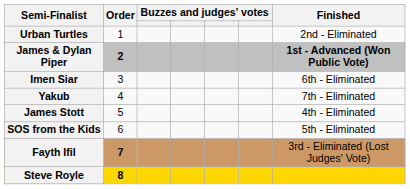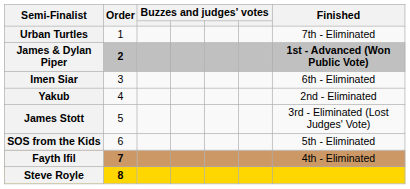 <table class="wikitable plainrowheaders sortable" style="text-align:center;">
 <tr>
 <th scope="col" rowspan="2" class="unsortable" style="width:17em;">Semi-Finalist </th>
 <th scope="col" rowspan="2" style="width:1em;">Order</th>
 <th scope="col" colspan="4" class="unsortable" style="width:24em;">Buzzes and judges' votes</th>
 <th scope="col" rowspan="2" style="width:23em;">Finished </th>
 </tr>
 <tr>
 <th scope="col" class="unsortable" style="width:6em;"></th>
 <th scope="col" class="unsortable" style="width:6em;"></th>
 <th scope="col" class="unsortable" style="width:6em;"></th>
 <th scope="col" class="unsortable" style="width:6em;"></th>
 </tr>
 <tr>
 <th scope="row">Urban Turtles</th>
 <td>1</td>
 <td style="text-align:center;"></td>
 <td style="text-align:center;"></td>
 <td style="text-align:center;"></td>
 <td style="text-align:center;"></td>
-<td>2nd - Eliminated</td>
+<td>7th - Eliminated</td>
 </tr>
 <tr bgcolor=silver>
 <th scope="row"><strong>James & Dylan Piper</strong></th>
 <td><strong>2</strong></td>
 <td style="text-align:center;"></td>
 <td style="text-align:center;"></td>
 <td style="text-align:center;"></td>
 <td style="text-align:center;"></td>
 <td><strong>1st - Advanced (Won Public Vote)</strong></td>
 </tr>
 <tr>
 <th scope="row">Imen Siar</th>
 <td>3</td>
 <td style="text-align:center;"></td>
 <td style="text-align:center;"></td>
 <td style="text-align:center;"></td>
 <td style="text-align:center;"></td>
 <td>6th - Eliminated</td>
 </tr>
 <tr>
 <th scope="row">Yakub</th>
 <td>4</td>
 <td style="text-align:center;"></td>
 <td style="text-align:center;"></td>
 <td style="text-align:center;"></td>
 <td style="text-align:center;"></td>
-<td>7th - Eliminated</td>
+<td>2nd - Eliminated</td>
 </tr>
 <tr>
 <th scope="row">James Stott</th>
 <td>5</td>
 <td style="text-align:center;"></td>
 <td style="text-align:center;"></td>
 <td style="text-align:center;"></td>
 <td style="text-align:center;"></td>
-<td>4th - Eliminated</td>
+<td>3rd - Eliminated (Lost Judges' Vote)</td>
 </tr>
 <tr>
 <th scope="row">SOS from the Kids</th>
 <td>6</td>
 <td style="text-align:center;"></td>
 <td style="text-align:center;"></td>
 <td style="text-align:center;"></td>
 <td style="text-align:center;"></td>
 <td>5th - Eliminated</td>
 </tr>
 <tr bgcolor=#c96>
 <th scope="row">Fayth Ifil</th>
 <td><strong>7</strong></td>
 <td style="text-align:center;"></td>
 <td style="text-align:center;"></td>
 <td style="text-align:center;"></td>
 <td style="text-align:center;"></td>
-<td>3rd - Eliminated (Lost Judges' Vote)</td>
+<td>4th - Eliminated</td>
 </tr>
 <tr bgcolor=gold>
 <th scope="row"><strong>Steve Royle</strong></th>
 <td><strong>8</strong></td>
 <td style="text-align:center;"></td>
 <td style="text-align:center;"></td>
 <td style="text-align:center;"></td>
 <td style="text-align:center;"></td>
 <td><strong></strong></td>
 </tr>
 </table>
